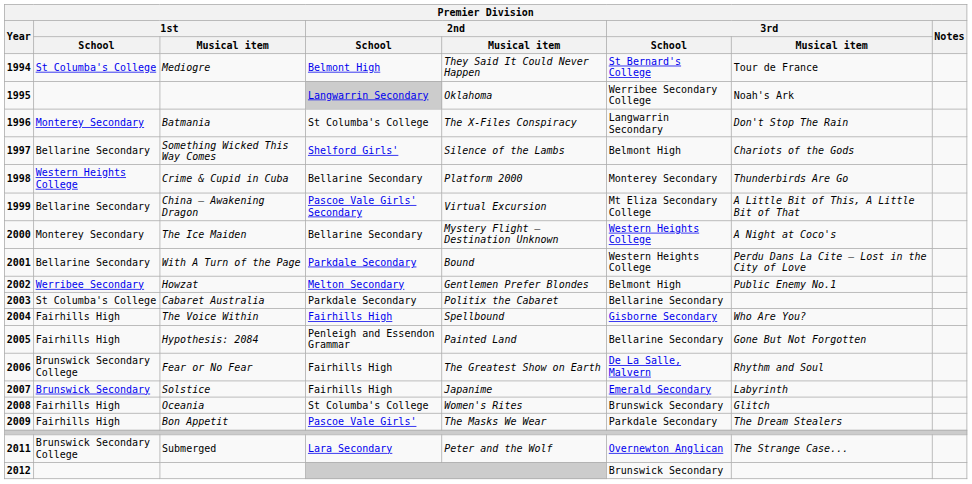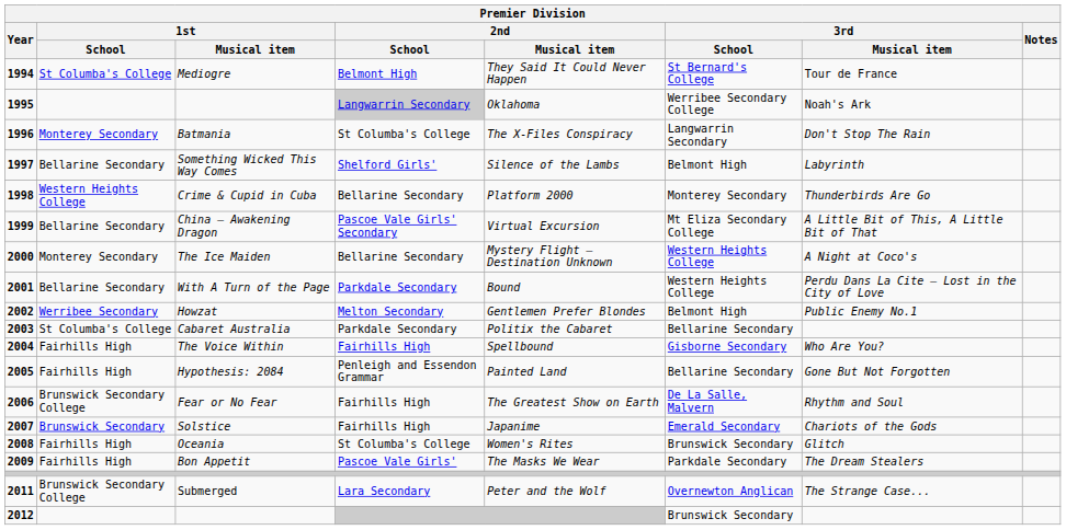 <table class="wikitable sortable">
 <tr>
 <th colspan=8>Premier Division</th>
 </tr>
 <tr>
 <th rowspan=2>Year</th>
 <th colspan=2>1st</th>
 <th colspan=2>2nd</th>
 <th colspan=2>3rd</th>
 <th rowspan=2>Notes</th>
 </tr>
 <tr>
 <th>School</th>
 <th>Musical item</th>
 <th>School</th>
 <th>Musical item</th>
 <th>School</th>
 <th>Musical item</th>
 </tr>
 <tr>
 <td><strong>1994</strong></td>
 <td><a href='#'>St Columba's College</a></td>
 <td><em>Mediogre</em></td>
 <td><a href='#'>Belmont High</a></td>
 <td><em>They Said It Could Never Happen</em></td>
 <td><a href='#'>St Bernard's College</a></td>
 <td>Tour de France</td>
 <td></td>
 </tr>
 <tr>
 <td><strong>1995</strong></td>
 <td></td>
 <td></td>
 <td style="background: #cccccc;"><a href='#'>Langwarrin Secondary</a></td>
 <td><em>Oklahoma</em></td>
 <td>Werribee Secondary College</td>
 <td>Noah's Ark</td>
 <td></td>
 </tr>
 <tr>
 <td><strong>1996</strong></td>
 <td><a href='#'>Monterey Secondary</a></td>
 <td><em>Batmania</em></td>
 <td>St Columba's College</td>
 <td><em>The X-Files Conspiracy</em></td>
 <td>Langwarrin Secondary</td>
 <td><em>Don't Stop The Rain</em></td>
 <td></td>
 </tr>
 <tr>
 <td><strong>1997</strong></td>
 <td>Bellarine Secondary</td>
 <td><em>Something Wicked This Way Comes</em></td>
 <td><a href='#'>Shelford Girls'</a></td>
 <td><em>Silence of the Lambs</em></td>
 <td>Belmont High</td>
-<td><em>Chariots of the Gods</em></td>
+<td><em>Labyrinth</em></td>
 <td></td>
 </tr>
 <tr>
 <td><strong>1998</strong></td>
 <td><a href='#'>Western Heights College</a></td>
 <td><em>Crime & Cupid in Cuba</em></td>
 <td>Bellarine Secondary</td>
 <td><em>Platform 2000</em></td>
 <td>Monterey Secondary</td>
 <td><em>Thunderbirds Are Go</em></td>
 <td></td>
 </tr>
 <tr>
 <td><strong>1999</strong></td>
 <td>Bellarine Secondary</td>
 <td><em>China – Awakening Dragon</em></td>
 <td><a href='#'>Pascoe Vale Girls' Secondary</a></td>
 <td><em>Virtual Excursion</em></td>
 <td>Mt Eliza Secondary College</td>
 <td><em>A Little Bit of This, A Little Bit of That</em></td>
 <td></td>
 </tr>
 <tr>
 <td><strong>2000</strong></td>
 <td>Monterey Secondary</td>
 <td><em>The Ice Maiden</em></td>
 <td>Bellarine Secondary</td>
 <td><em>Mystery Flight – Destination Unknown</em></td>
 <td><a href='#'>Western Heights College</a></td>
 <td><em>A Night at Coco's</em></td>
 <td></td>
 </tr>
 <tr>
 <td><strong>2001</strong></td>
 <td>Bellarine Secondary</td>
 <td><em>With A Turn of the Page</em></td>
 <td><a href='#'>Parkdale Secondary</a></td>
 <td><em>Bound</em></td>
 <td>Western Heights College</td>
 <td><em>Perdu Dans La Cite – Lost in the City of Love</em></td>
 <td></td>
 </tr>
 <tr>
 <td><strong>2002</strong></td>
 <td><a href='#'>Werribee Secondary</a></td>
 <td><em>Howzat</em></td>
 <td><a href='#'>Melton Secondary</a></td>
 <td><em>Gentlemen Prefer Blondes</em></td>
 <td>Belmont High</td>
 <td><em>Public Enemy No.1</em></td>
 <td></td>
 </tr>
 <tr>
 <td><strong>2003</strong></td>
 <td>St Columba's College</td>
 <td><em>Cabaret Australia</em></td>
 <td>Parkdale Secondary</td>
 <td><em>Politix the Cabaret</em></td>
 <td>Bellarine Secondary</td>
 <td></td>
 <td></td>
 </tr>
 <tr>
 <td><strong>2004</strong></td>
 <td>Fairhills High</td>
 <td><em>The Voice Within</em></td>
 <td><a href='#'>Fairhills High</a></td>
 <td><em>Spellbound</em></td>
 <td><a href='#'>Gisborne Secondary</a></td>
 <td><em>Who Are You?</em></td>
 <td></td>
 </tr>
 <tr>
 <td><strong>2005</strong></td>
 <td>Fairhills High</td>
 <td><em>Hypothesis: 2084</em></td>
 <td>Penleigh and Essendon Grammar</td>
 <td><em>Painted Land</em></td>
 <td>Bellarine Secondary</td>
 <td><em>Gone But Not Forgotten</em></td>
 <td></td>
 </tr>
 <tr>
 <td><strong>2006</strong></td>
 <td>Brunswick Secondary College</td>
 <td><em>Fear or No Fear</em></td>
 <td>Fairhills High</td>
 <td><em>The Greatest Show on Earth</em></td>
 <td><a href='#'>De La Salle, Malvern</a></td>
 <td><em>Rhythm and Soul</em></td>
 <td></td>
 </tr>
 <tr>
 <td><strong>2007</strong></td>
 <td><a href='#'>Brunswick Secondary</a></td>
 <td><em>Solstice</em></td>
 <td>Fairhills High</td>
 <td><em>Japanime</em></td>
 <td><a href='#'>Emerald Secondary</a></td>
-<td><em>Labyrinth</em></td>
+<td><em>Chariots of the Gods</em></td>
 <td></td>
 </tr>
 <tr>
 <td><strong>2008</strong></td>
 <td>Fairhills High</td>
 <td><em>Oceania</em></td>
 <td>St Columba's College</td>
 <td><em>Women's Rites</em></td>
 <td>Brunswick Secondary</td>
 <td><em>Glitch</em></td>
 <td></td>
 </tr>
 <tr>
 <td><strong>2009</strong></td>
 <td>Fairhills High</td>
 <td><em>Bon Appetit</em></td>
 <td><a href='#'>Pascoe Vale Girls'</a></td>
 <td><em>The Masks We Wear</em></td>
 <td>Parkdale Secondary</td>
 <td><em>The Dream Stealers</em></td>
 <td></td>
 </tr>
 <tr>
 <th colspan=8 style="background: #cccccc;"></th>
 </tr>
 <tr>
 <td><strong>2011</strong></td>
 <td>Brunswick Secondary College</td>
 <td>Submerged</td>
 <td><a href='#'>Lara Secondary</a></td>
 <td><em>Peter and the Wolf</em></td>
 <td><a href='#'>Overnewton Anglican</a></td>
 <td><em>The Strange Case...</em></td>
 <td></td>
 </tr>
 <tr>
 <td><strong>2012</strong></td>
 <td></td>
 <td></td>
 <td colspan=2 style="background: #cccccc;"></td>
 <td>Brunswick Secondary</td>
 <td></td>
 <td></td>
 </tr>
 </table>
